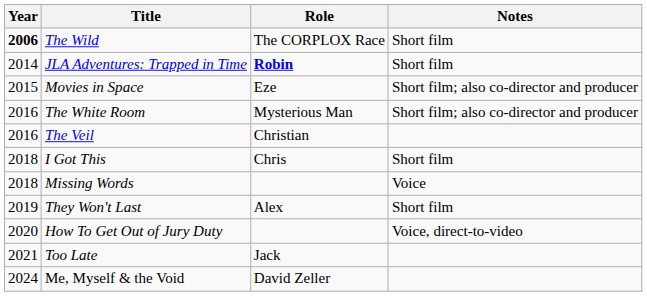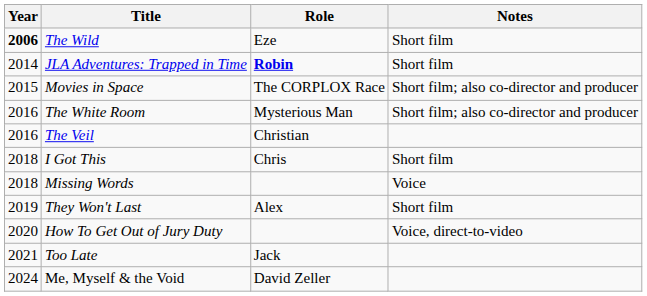 <table class="wikitable">
 <tr>
 <th>Year</th>
 <th>Title</th>
 <th>Role</th>
 <th>Notes</th>
 </tr>
 <tr>
 <td><strong>2006</strong></td>
 <td><em><a href='#'>The Wild</a></em></td>
-<td>The CORPLOX Race</td>
+<td>Eze</td>
 <td>Short film</td>
 </tr>
 <tr>
 <td>2014</td>
 <td><em><a href='#'>JLA Adventures: Trapped in Time</a></em></td>
 <td><strong><a href='#'>Robin</a></strong></td>
 <td>Short film</td>
 </tr>
 <tr>
 <td>2015</td>
 <td><em>Movies in Space</em></td>
-<td>Eze</td>
+<td>The CORPLOX Race</td>
 <td>Short film; also co-director and producer</td>
 </tr>
 <tr>
 <td>2016</td>
 <td><em>The White Room</em></td>
 <td>Mysterious Man</td>
 <td>Short film; also co-director and producer</td>
 </tr>
 <tr>
 <td>2016</td>
 <td><em><a href='#'>The Veil</a></em></td>
 <td>Christian</td>
 <td></td>
 </tr>
 <tr>
 <td>2018</td>
 <td><em>I Got This</em></td>
 <td>Chris</td>
 <td>Short film</td>
 </tr>
 <tr>
 <td>2018</td>
 <td><em>Missing Words</em></td>
 <td></td>
 <td>Voice</td>
 </tr>
 <tr>
 <td>2019</td>
 <td><em>They Won't Last</em></td>
 <td>Alex</td>
 <td>Short film</td>
 </tr>
 <tr>
 <td>2020</td>
 <td><em>How To Get Out of Jury Duty</em></td>
 <td></td>
 <td>Voice, direct-to-video</td>
 </tr>
 <tr>
 <td>2021</td>
 <td><em>Too Late</em></td>
 <td>Jack</td>
 <td></td>
 </tr>
 <tr>
 <td>2024</td>
 <td>Me, Myself & the Void</td>
 <td>David Zeller</td>
 <td></td>
 </tr>
 </table>
